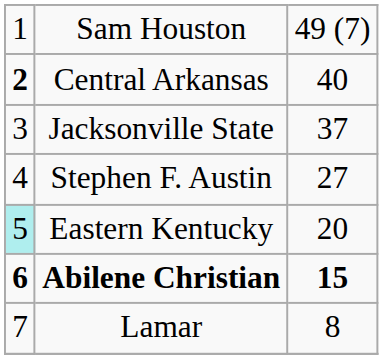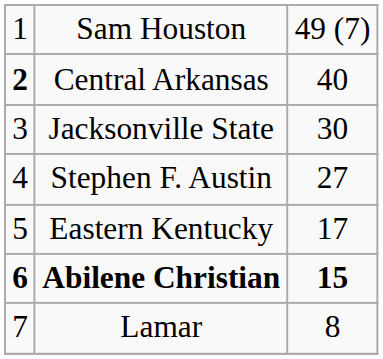 <table class="wikitable">
 <tr align="center">
 <td>1</td>
 <td>Sam Houston</td>
 <td>49 (7)</td>
 </tr>
 <tr align="center">
 <td><strong>2</strong></td>
 <td>Central Arkansas</td>
 <td>40</td>
 </tr>
 <tr align="center">
 <td>3</td>
 <td>Jacksonville State</td>
-<td>37</td>
+<td>30</td>
 </tr>
 <tr align="center">
 <td>4</td>
 <td>Stephen F. Austin</td>
 <td>27</td>
 </tr>
 <tr align="center">
-<td style="background: paleturquoise;">5</td>
+<td>5</td>
 <td>Eastern Kentucky</td>
-<td>20</td>
+<td>17</td>
 </tr>
 <tr align="center">
 <td><strong>6</strong></td>
 <td><strong>Abilene Christian</strong></td>
 <td><strong>15</strong></td>
 </tr>
 <tr align="center">
 <td>7</td>
 <td>Lamar</td>
 <td>8</td>
 </tr>
 <tr align="center">
 </tr>
 </table>
